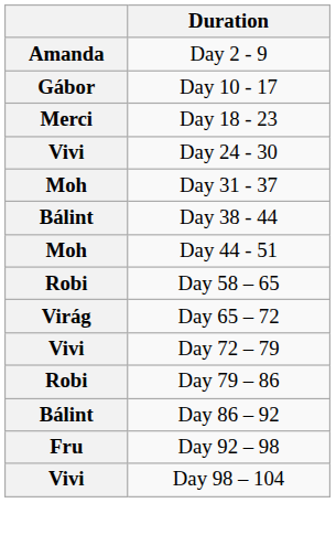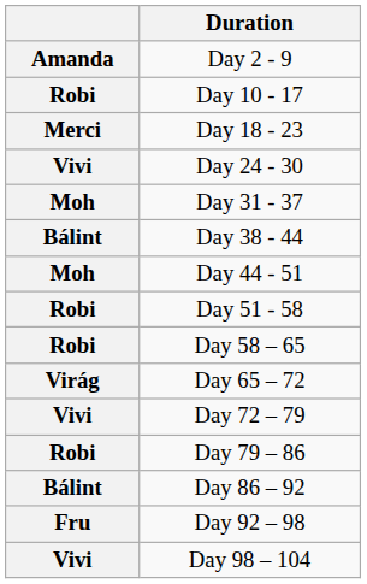 <table class="wikitable" style="text-align:center; width:20%">
 <tr>
 <th style="width:5%"></th>
 <th style="width:15%">Duration</th>
 </tr>
 <tr>
 <th>Amanda</th>
 <td>Day 2 - 9</td>
 </tr>
 <tr>
-<th>Gábor</th>
+<th>Robi</th>
 <td>Day 10 - 17</td>
 </tr>
 <tr>
 <th>Merci</th>
 <td>Day 18 - 23</td>
 </tr>
 <tr>
 <th>Vivi</th>
 <td>Day 24 - 30</td>
 </tr>
 <tr>
 <th>Moh</th>
 <td>Day 31 - 37</td>
 </tr>
 <tr>
 <th>Bálint</th>
 <td>Day 38 - 44</td>
 </tr>
 <tr>
 <th>Moh</th>
 <td>Day 44 - 51</td>
+</tr>
+<tr>
+<th>Robi</th>
+<td>Day 51 - 58</td>
 </tr>
 <tr>
 <th>Robi</th>
 <td>Day 58 – 65</td>
 </tr>
 <tr>
 <th>Virág</th>
 <td>Day 65 – 72</td>
 </tr>
 <tr>
 <th>Vivi</th>
 <td>Day 72 – 79</td>
 </tr>
 <tr>
 <th>Robi</th>
 <td>Day 79 – 86</td>
 </tr>
 <tr>
 <th>Bálint</th>
 <td>Day 86 – 92</td>
 </tr>
 <tr>
 <th>Fru</th>
 <td>Day 92 – 98</td>
 </tr>
 <tr>
 <th>Vivi</th>
 <td>Day 98 – 104</td>
 </tr>
 </table>
